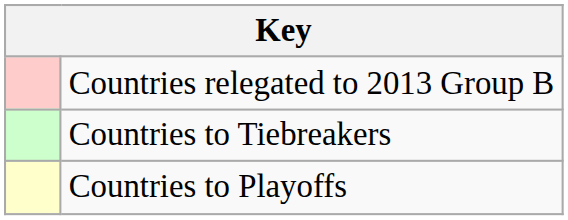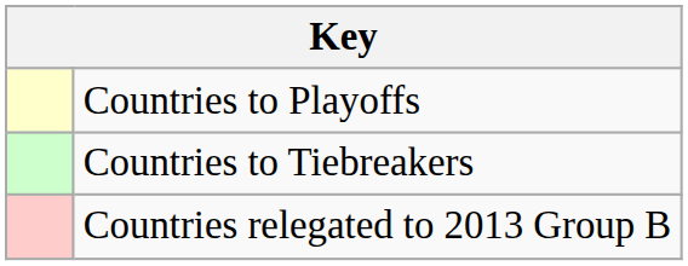 <table class="wikitable" style="text-align: center;">
 <tr>
 <th colspan=2>Key</th>
 </tr>
 <tr>
-<td style="background:#ffcccc; width:20px;"></td>
-<td align=left>Countries relegated to 2013 Group B</td>
+<td style="background:#ffffcc; width:20px;"></td>
+<td align=left>Countries to Playoffs</td>
 </tr>
 <tr>
 <td style="background:#ccffcc; width:20px;"></td>
 <td align=left>Countries to Tiebreakers</td>
 </tr>
 <tr>
-<td style="background:#ffffcc; width:20px;"></td>
-<td align=left>Countries to Playoffs</td>
+<td style="background:#ffcccc; width:20px;"></td>
+<td align=left>Countries relegated to 2013 Group B</td>
 </tr>
 </table>
